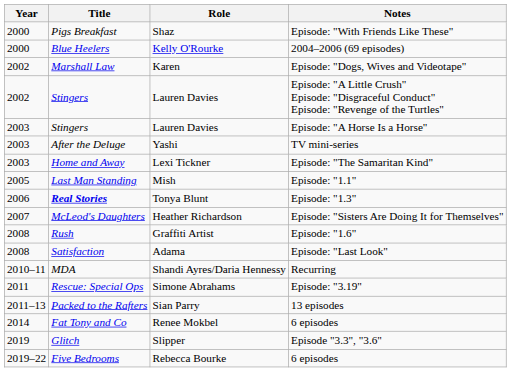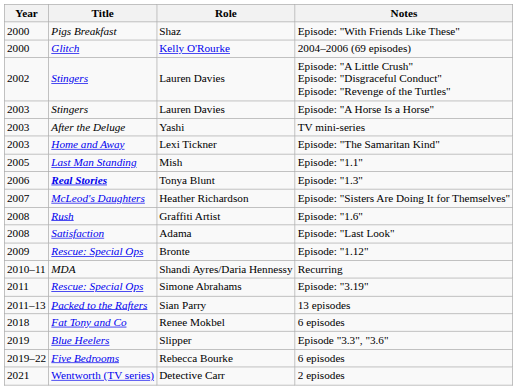 <table class="wikitable sortable">
 <tr>
 <th>Year</th>
 <th>Title</th>
 <th>Role</th>
 <th class="unsortable">Notes</th>
 </tr>
 <tr>
 <td>2000</td>
 <td><em>Pigs Breakfast</em></td>
 <td>Shaz</td>
 <td>Episode: "With Friends Like These"</td>
 </tr>
 <tr>
 <td>2000</td>
-<td><em><a href='#'>Blue Heelers</a></em></td>
+<td><em><a href='#'>Glitch</a></em></td>
 <td><a href='#'>Kelly O'Rourke</a></td>
 <td>2004–2006 (69 episodes)</td>
-</tr>
-<tr>
-<td>2002</td>
-<td><em><a href='#'>Marshall Law</a></em></td>
-<td>Karen</td>
-<td>Episode: "Dogs, Wives and Videotape"</td>
 </tr>
 <tr>
 <td>2002</td>
 <td><em><a href='#'>Stingers</a></em></td>
 <td>Lauren Davies</td>
 <td>Episode: "A Little Crush"<br>Episode: "Disgraceful Conduct"<br>Episode: "Revenge of the Turtles"</td>
 </tr>
 <tr>
 <td>2003</td>
 <td><em>Stingers</em></td>
 <td>Lauren Davies</td>
 <td>Episode: "A Horse Is a Horse"</td>
 </tr>
 <tr>
 <td>2003</td>
 <td><em>After the Deluge</em></td>
 <td>Yashi</td>
 <td>TV mini-series</td>
 </tr>
 <tr>
 <td>2003</td>
 <td><em><a href='#'>Home and Away</a></em></td>
 <td>Lexi Tickner</td>
 <td>Episode: "The Samaritan Kind"</td>
 </tr>
 <tr>
 <td>2005</td>
 <td><em><a href='#'>Last Man Standing</a></em></td>
 <td>Mish</td>
 <td>Episode: "1.1"</td>
 </tr>
 <tr>
 <td>2006</td>
 <td><strong><em><a href='#'>Real Stories</a></em></strong></td>
 <td>Tonya Blunt</td>
 <td>Episode: "1.3"</td>
 </tr>
 <tr>
 <td>2007</td>
 <td><em><a href='#'>McLeod's Daughters</a></em></td>
 <td>Heather Richardson</td>
 <td>Episode: "Sisters Are Doing It for Themselves"</td>
 </tr>
 <tr>
 <td>2008</td>
 <td><em><a href='#'>Rush</a></em></td>
 <td>Graffiti Artist</td>
 <td>Episode: "1.6"</td>
 </tr>
 <tr>
 <td>2008</td>
 <td><em><a href='#'>Satisfaction</a></em></td>
 <td>Adama</td>
 <td>Episode: "Last Look"</td>
 </tr>
 <tr>
+<td>2009</td>
+<td><em><a href='#'>Rescue: Special Ops</a></em></td>
+<td>Bronte</td>
+<td>Episode: "1.12"</td>
+</tr>
+<tr>
 <td>2010–11</td>
 <td><em>MDA</em></td>
 <td>Shandi Ayres/Daria Hennessy</td>
 <td>Recurring</td>
 </tr>
 <tr>
 <td>2011</td>
 <td><em><a href='#'>Rescue: Special Ops</a></em></td>
 <td>Simone Abrahams</td>
 <td>Episode: "3.19"</td>
 </tr>
 <tr>
 <td>2011–13</td>
 <td><em><a href='#'>Packed to the Rafters</a></em></td>
 <td>Sian Parry</td>
 <td>13 episodes</td>
 </tr>
 <tr>
-<td>2014</td>
+<td>2018</td>
 <td><em><a href='#'>Fat Tony and Co</a></em></td>
 <td>Renee Mokbel</td>
 <td>6 episodes</td>
 </tr>
 <tr>
 <td>2019</td>
-<td><em><a href='#'>Glitch</a></em></td>
+<td><em><a href='#'>Blue Heelers</a></em></td>
 <td>Slipper</td>
 <td>Episode "3.3", "3.6"</td>
 </tr>
 <tr>
 <td>2019–22</td>
 <td><em><a href='#'>Five Bedrooms</a></em></td>
 <td>Rebecca Bourke</td>
 <td>6 episodes</td>
 </tr>
+<tr>
+<td>2021</td>
+<td><a href='#'>Wentworth (TV series)</a></td>
+<td>Detective Carr</td>
+<td>2 episodes</td>
+</tr>
 </table>
